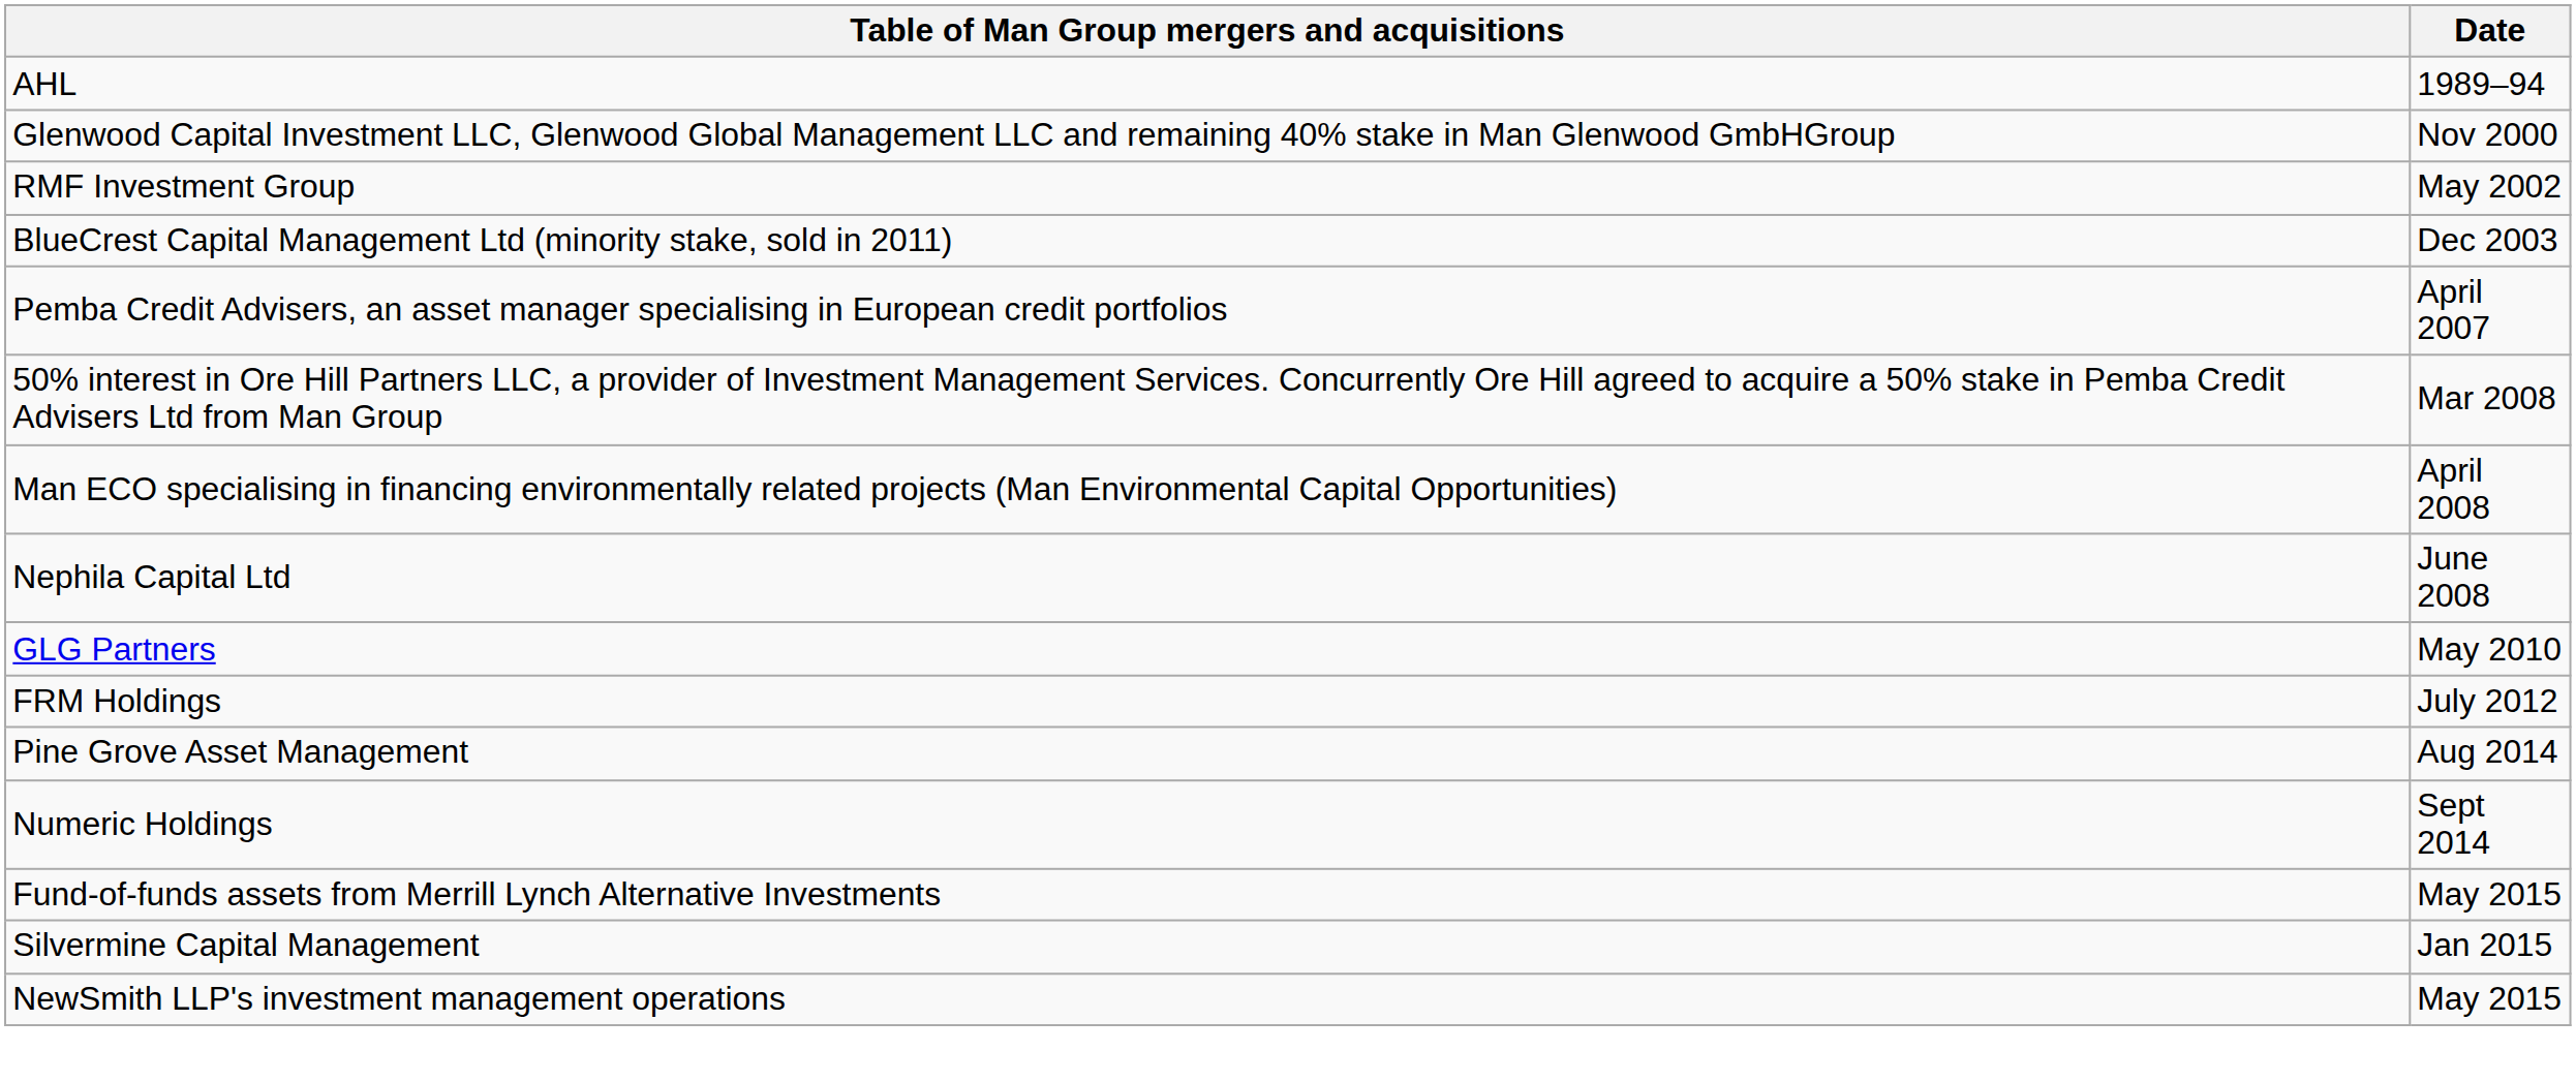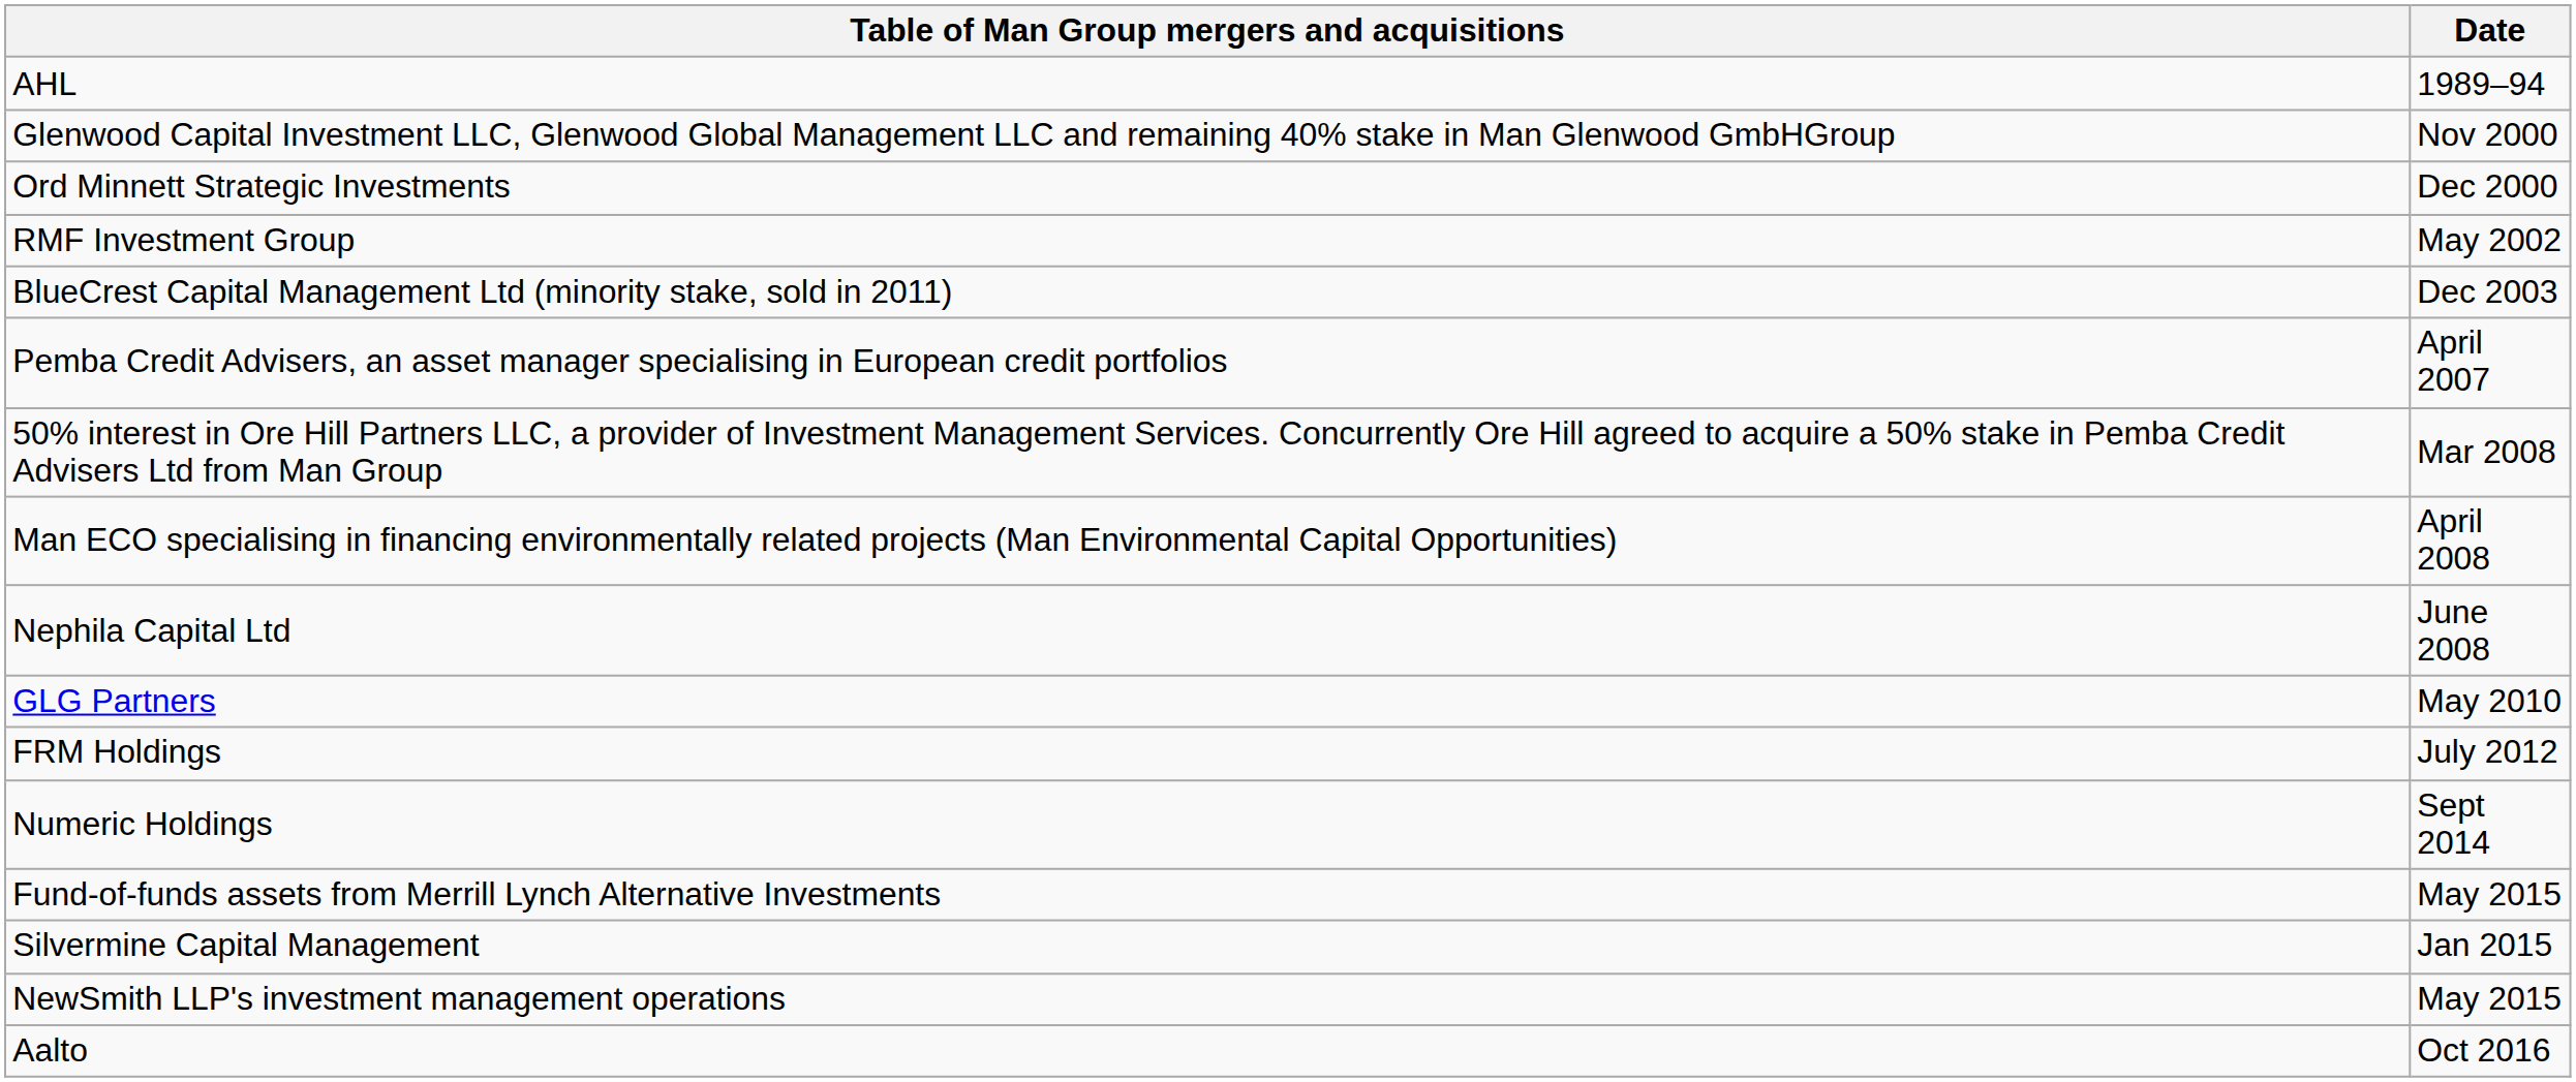 <table class="wikitable collapsible collapsed">
 <tr>
 <th>Table of Man Group mergers and acquisitions</th>
 <th>Date</th>
 </tr>
 <tr>
 <td>AHL</td>
 <td>1989–94</td>
 </tr>
 <tr>
 <td>Glenwood Capital Investment LLC, Glenwood Global Management LLC and remaining 40% stake in Man Glenwood GmbHGroup</td>
 <td>Nov 2000</td>
+</tr>
+<tr>
+<td>Ord Minnett Strategic Investments</td>
+<td>Dec 2000</td>
 </tr>
 <tr>
 <td>RMF Investment Group</td>
 <td>May 2002</td>
 </tr>
 <tr>
 <td>BlueCrest Capital Management Ltd (minority stake, sold in 2011)</td>
 <td>Dec 2003</td>
 </tr>
 <tr>
 <td>Pemba Credit Advisers, an asset manager specialising in European credit portfolios</td>
 <td>April 2007</td>
 </tr>
 <tr>
 <td>50% interest in Ore Hill Partners LLC, a provider of Investment Management Services. Concurrently Ore Hill agreed to acquire a 50% stake in Pemba Credit Advisers Ltd from Man Group</td>
 <td>Mar 2008</td>
 </tr>
 <tr>
 <td>Man ECO specialising in financing environmentally related projects (Man Environmental Capital Opportunities)</td>
 <td>April 2008</td>
 </tr>
 <tr>
 <td>Nephila Capital Ltd</td>
 <td>June 2008</td>
 </tr>
 <tr>
 <td><a href='#'>GLG Partners</a></td>
 <td>May 2010</td>
 </tr>
 <tr>
 <td>FRM Holdings</td>
 <td>July 2012</td>
 </tr>
 <tr>
-<td>Pine Grove Asset Management</td>
-<td>Aug 2014</td>
-</tr>
-<tr>
 <td>Numeric Holdings</td>
 <td>Sept 2014</td>
 </tr>
 <tr>
 <td>Fund-of-funds assets from Merrill Lynch Alternative Investments</td>
 <td>May 2015</td>
 </tr>
 <tr>
 <td>Silvermine Capital Management</td>
 <td>Jan 2015</td>
 </tr>
 <tr>
 <td>NewSmith LLP's investment management operations</td>
 <td>May 2015</td>
 </tr>
+<tr>
+<td>Aalto</td>
+<td>Oct 2016</td>
+</tr>
 </table>
